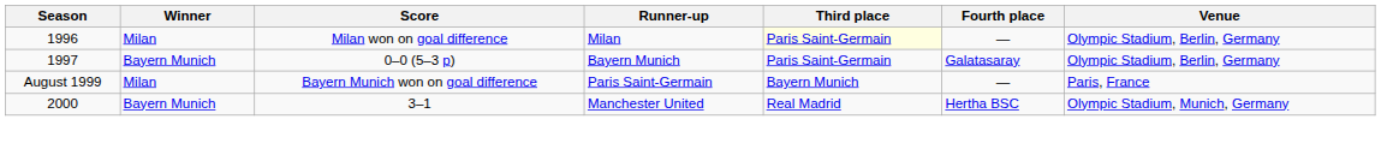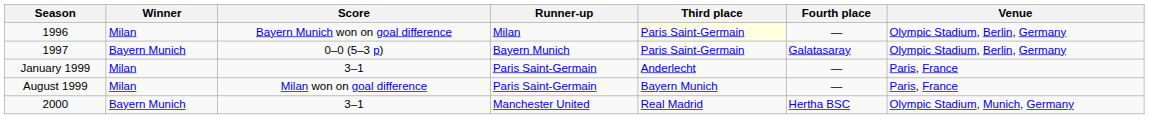 <table class="sortable wikitable" width=100%>
 <tr>
 <th>Season</th>
 <th>Winner</th>
 <th>Score</th>
 <th>Runner-up</th>
 <th>Third place</th>
 <th>Fourth place</th>
 <th>Venue</th>
 </tr>
 <tr>
 <td align=center>1996</td>
 <td> <a href='#'>Milan</a></td>
-<td align=center><a href='#'>Milan</a> won on <a href='#'>goal difference</a></td>
+<td align=center><a href='#'>Bayern Munich</a> won on <a href='#'>goal difference</a></td>
 <td> <a href='#'>Milan</a></td>
 <td style="background: lightyellow;"> <a href='#'>Paris Saint-Germain</a></td>
 <td align=center>—</td>
 <td><a href='#'>Olympic Stadium</a>, <a href='#'>Berlin</a>, <a href='#'>Germany</a></td>
 </tr>
 <tr>
 <td align=center>1997</td>
 <td> <a href='#'>Bayern Munich</a></td>
 <td align=center>0–0 (5–3 <a href='#'>p</a>)</td>
 <td> <a href='#'>Bayern Munich</a></td>
 <td> <a href='#'>Paris Saint-Germain</a></td>
 <td> <a href='#'>Galatasaray</a></td>
 <td><a href='#'>Olympic Stadium</a>, <a href='#'>Berlin</a>, <a href='#'>Germany</a></td>
 </tr>
 <tr>
+<td align=center>January 1999</td>
+<td> <a href='#'>Milan</a></td>
+<td align=center>3–1</td>
+<td> <a href='#'>Paris Saint-Germain</a></td>
+<td> <a href='#'>Anderlecht</a></td>
+<td align=center>—</td>
+<td><a href='#'>Paris</a>, <a href='#'>France</a></td>
+</tr>
+<tr>
 <td align=center>August 1999</td>
 <td> <a href='#'>Milan</a></td>
-<td align=center><a href='#'>Bayern Munich</a> won on <a href='#'>goal difference</a></td>
+<td align=center><a href='#'>Milan</a> won on <a href='#'>goal difference</a></td>
 <td> <a href='#'>Paris Saint-Germain</a></td>
 <td> <a href='#'>Bayern Munich</a></td>
 <td align=center>—</td>
 <td><a href='#'>Paris</a>, <a href='#'>France</a></td>
 </tr>
 <tr>
 <td align=center>2000</td>
 <td> <a href='#'>Bayern Munich</a></td>
 <td align=center>3–1</td>
 <td> <a href='#'>Manchester United</a></td>
 <td> <a href='#'>Real Madrid</a></td>
 <td> <a href='#'>Hertha BSC</a></td>
 <td><a href='#'>Olympic Stadium</a>, <a href='#'>Munich</a>, <a href='#'>Germany</a></td>
 </tr>
 </table>
